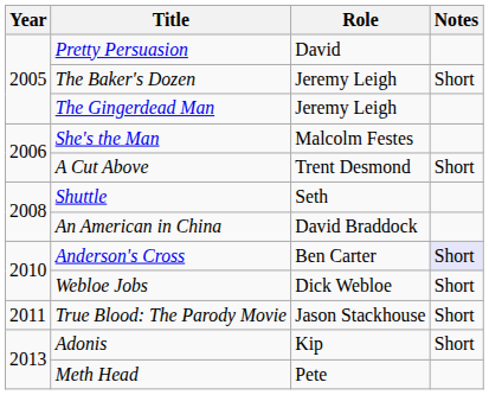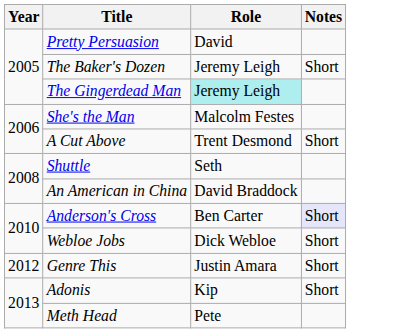 <table class="wikitable">
 <tr>
 <th>Year</th>
 <th>Title</th>
 <th>Role</th>
 <th>Notes</th>
 </tr>
 <tr>
 <td rowspan="3">2005</td>
 <td><em><a href='#'>Pretty Persuasion</a></em></td>
 <td>David</td>
 <td></td>
 </tr>
 <tr>
 <td><em>The Baker's Dozen</em></td>
 <td>Jeremy Leigh</td>
 <td>Short</td>
 </tr>
 <tr>
 <td><em><a href='#'>The Gingerdead Man</a></em></td>
-<td>Jeremy Leigh</td>
+<td style="background: paleturquoise;">Jeremy Leigh</td>
 <td></td>
 </tr>
 <tr>
 <td rowspan="2">2006</td>
 <td><em><a href='#'>She's the Man</a></em></td>
 <td>Malcolm Festes</td>
 <td></td>
 </tr>
 <tr>
 <td><em>A Cut Above</em></td>
 <td>Trent Desmond</td>
 <td>Short</td>
 </tr>
 <tr>
 <td rowspan="2">2008</td>
 <td><em><a href='#'>Shuttle</a></em></td>
 <td>Seth</td>
 <td></td>
 </tr>
 <tr>
 <td><em>An American in China</em></td>
 <td>David Braddock</td>
 <td></td>
 </tr>
 <tr>
 <td rowspan="2">2010</td>
 <td><em><a href='#'>Anderson's Cross</a></em></td>
 <td>Ben Carter</td>
 <td style="background: lavender;">Short</td>
 </tr>
 <tr>
 <td><em>Webloe Jobs</em></td>
 <td>Dick Webloe</td>
 <td>Short</td>
 </tr>
 <tr>
-<td>2011</td>
-<td><em>True Blood: The Parody Movie</em></td>
-<td>Jason Stackhouse</td>
+<td>2012</td>
+<td><em>Genre This</em></td>
+<td>Justin Amara</td>
 <td>Short</td>
 </tr>
 <tr>
 <td rowspan="2">2013</td>
 <td><em>Adonis</em></td>
 <td>Kip</td>
 <td>Short</td>
 </tr>
 <tr>
 <td><em>Meth Head</em></td>
 <td>Pete</td>
 <td></td>
 </tr>
 </table>
